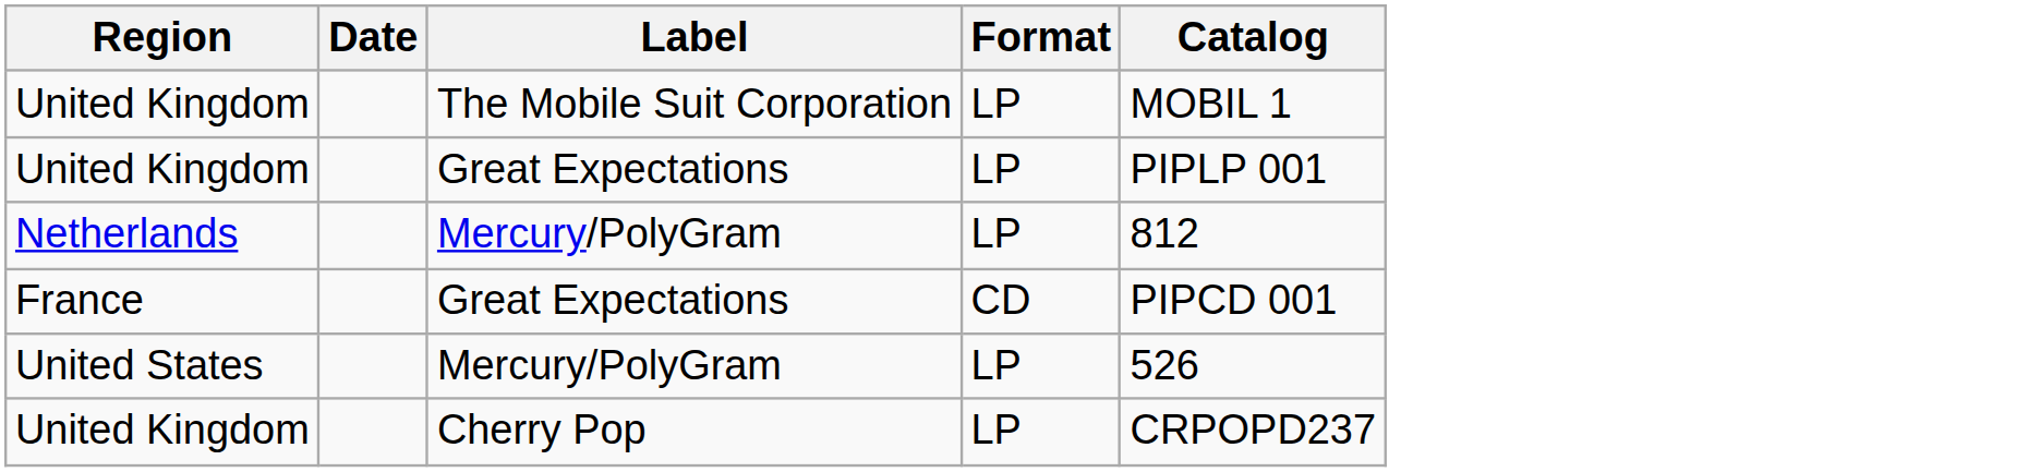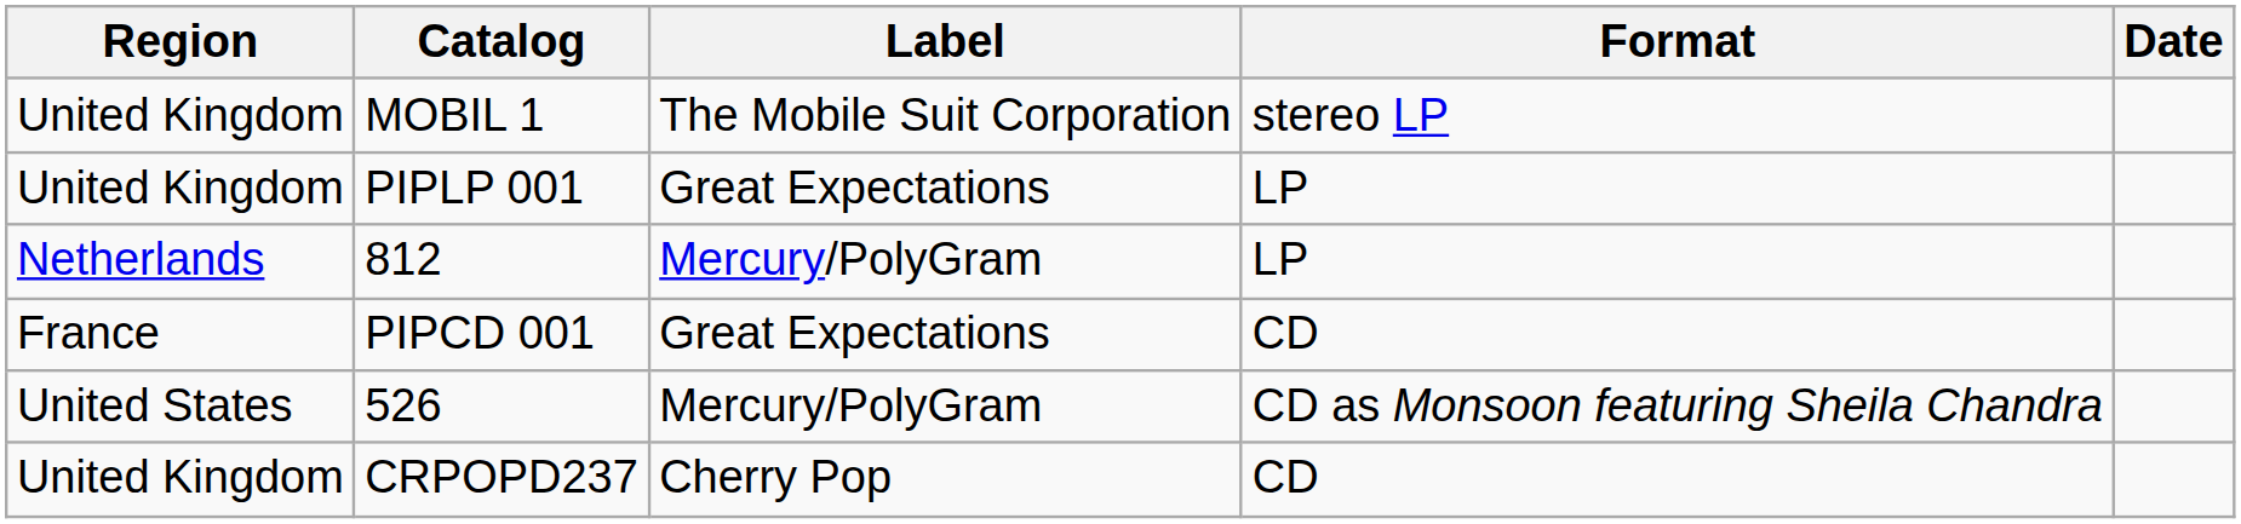 <table class="wikitable">
 <tr>
 <th>Region</th>
-<th>Date</th>
+<th>Catalog</th>
 <th>Label</th>
 <th>Format</th>
-<th>Catalog</th>
+<th>Date</th>
 </tr>
 <tr>
 <td>United Kingdom</td>
+<td>MOBIL 1</td>
+<td>The Mobile Suit Corporation</td>
+<td>stereo <a href='#'>LP</a></td>
 <td></td>
-<td>The Mobile Suit Corporation</td>
-<td>LP</td>
-<td>MOBIL 1</td>
 </tr>
 <tr>
 <td>United Kingdom</td>
-<td></td>
+<td>PIPLP 001</td>
 <td>Great Expectations</td>
 <td>LP</td>
-<td>PIPLP 001</td>
+<td></td>
 </tr>
 <tr>
 <td><a href='#'>Netherlands</a></td>
-<td></td>
+<td>812 </td>
 <td><a href='#'>Mercury</a>/PolyGram</td>
 <td>LP</td>
-<td>812 </td>
+<td></td>
 </tr>
 <tr>
 <td>France</td>
-<td></td>
+<td>PIPCD 001</td>
 <td>Great Expectations</td>
 <td>CD</td>
-<td>PIPCD 001</td>
+<td></td>
 </tr>
 <tr>
 <td>United States</td>
+<td>526 </td>
+<td>Mercury/PolyGram</td>
+<td>CD as <em>Monsoon featuring Sheila Chandra</em></td>
 <td></td>
-<td>Mercury/PolyGram</td>
-<td>LP</td>
-<td>526 </td>
 </tr>
 <tr>
 <td>United Kingdom</td>
+<td>CRPOPD237</td>
+<td>Cherry Pop</td>
+<td>CD</td>
 <td></td>
-<td>Cherry Pop</td>
-<td>LP</td>
-<td>CRPOPD237</td>
 </tr>
 </table>
